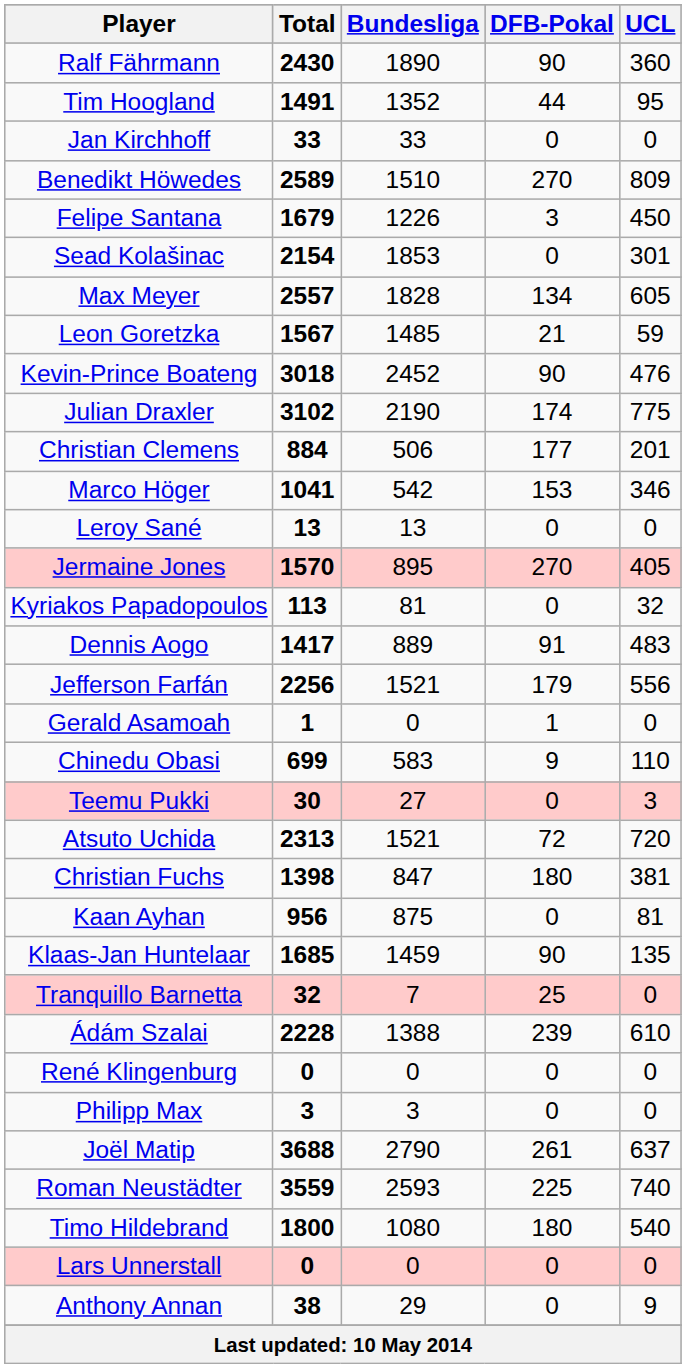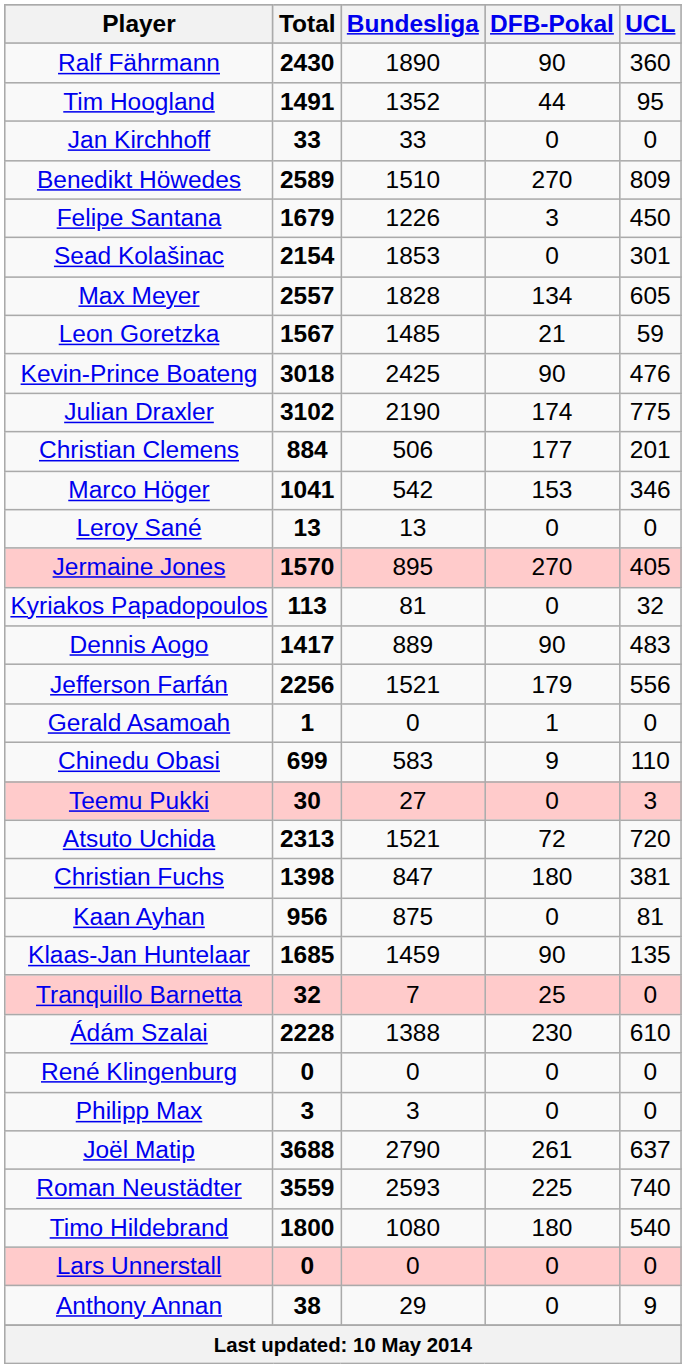 <table class="wikitable" style="text-align: center">
 <tr align="center" style="background:#9C9C9C">
 <th>Player</th>
 <th>Total</th>
 <th><a href='#'>Bundesliga</a></th>
 <th><a href='#'>DFB-Pokal</a></th>
 <th><a href='#'>UCL</a></th>
 </tr>
 <tr>
 <td><a href='#'>Ralf Fährmann</a></td>
 <td><strong>2430</strong> </td>
 <td>1890 </td>
 <td>90 </td>
 <td>360 </td>
 </tr>
 <tr>
 <td><a href='#'>Tim Hoogland</a></td>
 <td><strong>1491</strong> </td>
 <td>1352 </td>
 <td>44 </td>
 <td>95 </td>
 </tr>
 <tr>
 <td><a href='#'>Jan Kirchhoff</a></td>
 <td><strong>33</strong> </td>
 <td>33 </td>
 <td>0 </td>
 <td>0 </td>
 </tr>
 <tr>
 <td><a href='#'>Benedikt Höwedes</a></td>
 <td><strong>2589</strong> </td>
 <td>1510 </td>
 <td>270 </td>
 <td>809 </td>
 </tr>
 <tr>
 <td><a href='#'>Felipe Santana</a></td>
 <td><strong>1679</strong> </td>
 <td>1226 </td>
 <td>3 </td>
 <td>450 </td>
 </tr>
 <tr>
 <td><a href='#'>Sead Kolašinac</a></td>
 <td><strong>2154</strong> </td>
 <td>1853 </td>
 <td>0 </td>
 <td>301 </td>
 </tr>
 <tr>
 <td><a href='#'>Max Meyer</a></td>
 <td><strong>2557</strong> </td>
 <td>1828 </td>
 <td>134 </td>
 <td>605 </td>
 </tr>
 <tr>
 <td><a href='#'>Leon Goretzka</a></td>
 <td><strong>1567</strong> </td>
 <td>1485 </td>
 <td>21 </td>
 <td>59 </td>
 </tr>
 <tr>
 <td><a href='#'>Kevin-Prince Boateng</a></td>
 <td><strong>3018</strong> </td>
-<td>2452 </td>
+<td>2425 </td>
 <td>90 </td>
 <td>476 </td>
 </tr>
 <tr>
 <td><a href='#'>Julian Draxler</a></td>
 <td><strong>3102</strong> </td>
 <td>2190 </td>
 <td>174 </td>
 <td>775 </td>
 </tr>
 <tr>
 <td><a href='#'>Christian Clemens</a></td>
 <td><strong>884</strong> </td>
 <td>506 </td>
 <td>177 </td>
 <td>201 </td>
 </tr>
 <tr>
 <td><a href='#'>Marco Höger</a></td>
 <td><strong>1041</strong> </td>
 <td>542 </td>
 <td>153 </td>
 <td>346 </td>
 </tr>
 <tr>
 <td><a href='#'>Leroy Sané</a></td>
 <td><strong>13</strong> </td>
 <td>13 </td>
 <td>0 </td>
 <td>0 </td>
 </tr>
 <tr style="background:#FFCBCB">
 <td><a href='#'>Jermaine Jones</a></td>
 <td><strong>1570</strong> </td>
 <td>895 </td>
 <td>270 </td>
 <td>405 </td>
 </tr>
 <tr>
 <td><a href='#'>Kyriakos Papadopoulos</a></td>
 <td><strong>113</strong> </td>
 <td>81 </td>
 <td>0 </td>
 <td>32 </td>
 </tr>
 <tr>
 <td><a href='#'>Dennis Aogo</a></td>
 <td><strong>1417</strong> </td>
 <td>889 </td>
-<td>91 </td>
+<td>90 </td>
 <td>483 </td>
 </tr>
 <tr>
 <td><a href='#'>Jefferson Farfán</a></td>
 <td><strong>2256</strong> </td>
 <td>1521 </td>
 <td>179 </td>
 <td>556 </td>
 </tr>
 <tr>
 <td><a href='#'>Gerald Asamoah</a></td>
 <td><strong>1</strong> </td>
 <td>0 </td>
 <td>1 </td>
 <td>0 </td>
 </tr>
 <tr>
 <td><a href='#'>Chinedu Obasi</a></td>
 <td><strong>699</strong> </td>
 <td>583 </td>
 <td>9 </td>
 <td>110 </td>
 </tr>
 <tr style="background:#FFCBCB">
 <td><a href='#'>Teemu Pukki</a></td>
 <td><strong>30</strong> </td>
 <td>27 </td>
 <td>0 </td>
 <td>3 </td>
 </tr>
 <tr>
 <td><a href='#'>Atsuto Uchida</a></td>
 <td><strong>2313</strong> </td>
 <td>1521 </td>
 <td>72 </td>
 <td>720 </td>
 </tr>
 <tr>
 <td><a href='#'>Christian Fuchs</a></td>
 <td><strong>1398</strong> </td>
 <td>847 </td>
 <td>180 </td>
 <td>381 </td>
 </tr>
 <tr>
 <td><a href='#'>Kaan Ayhan</a></td>
 <td><strong>956</strong> </td>
 <td>875 </td>
 <td>0 </td>
 <td>81 </td>
 </tr>
 <tr>
 <td><a href='#'>Klaas-Jan Huntelaar</a></td>
 <td><strong>1685</strong> </td>
 <td>1459 </td>
 <td>90 </td>
 <td>135 </td>
 </tr>
 <tr style="background:#FFCBCB">
 <td><a href='#'>Tranquillo Barnetta</a></td>
 <td><strong>32</strong> </td>
 <td>7 </td>
 <td>25 </td>
 <td>0 </td>
 </tr>
 <tr>
 <td><a href='#'>Ádám Szalai</a></td>
 <td><strong>2228</strong> </td>
 <td>1388 </td>
-<td>239 </td>
+<td>230 </td>
 <td>610 </td>
 </tr>
 <tr>
 <td><a href='#'>René Klingenburg</a></td>
 <td><strong>0</strong> </td>
 <td>0 </td>
 <td>0 </td>
 <td>0 </td>
 </tr>
 <tr>
 <td><a href='#'>Philipp Max</a></td>
 <td><strong>3</strong> </td>
 <td>3 </td>
 <td>0 </td>
 <td>0 </td>
 </tr>
 <tr>
 <td><a href='#'>Joël Matip</a></td>
 <td><strong>3688</strong> </td>
 <td>2790 </td>
 <td>261 </td>
 <td>637 </td>
 </tr>
 <tr>
 <td><a href='#'>Roman Neustädter</a></td>
 <td><strong>3559</strong> </td>
 <td>2593 </td>
 <td>225 </td>
 <td>740 </td>
 </tr>
 <tr>
 <td><a href='#'>Timo Hildebrand</a></td>
 <td><strong>1800</strong> </td>
 <td>1080 </td>
 <td>180 </td>
 <td>540 </td>
 </tr>
 <tr style="background:#FFCBCB">
 <td><a href='#'>Lars Unnerstall</a></td>
 <td><strong>0</strong> </td>
 <td>0 </td>
 <td>0 </td>
 <td>0 </td>
 </tr>
 <tr>
 <td><a href='#'>Anthony Annan</a></td>
 <td><strong>38</strong> </td>
 <td>29 </td>
 <td>0 </td>
 <td>9 </td>
 </tr>
 <tr>
 </tr>
 <tr align="left" style="background:#DCDCDC">
 <th colspan="10"><small>Last updated: 10 May 2014</small></th>
 </tr>
 </table>
